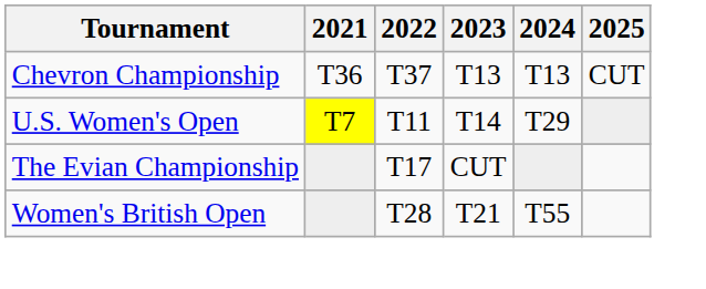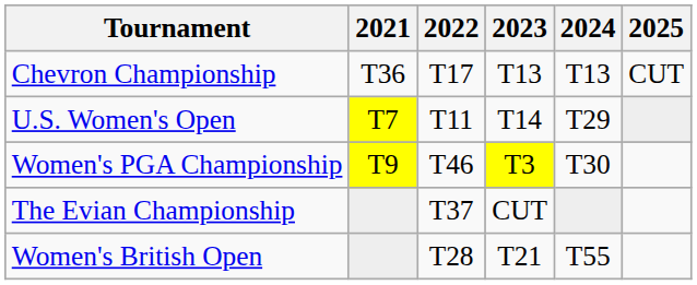 <table class="wikitable" style="font-size:95%;text-align:center;">
 <tr>
 <th>Tournament</th>
 <th>2021</th>
 <th>2022</th>
 <th>2023</th>
 <th>2024</th>
 <th>2025</th>
 </tr>
 <tr>
 <td align=left><a href='#'>Chevron Championship</a></td>
 <td>T36</td>
-<td>T37</td>
+<td>T17</td>
 <td>T13</td>
 <td>T13</td>
 <td>CUT</td>
 </tr>
 <tr>
 <td align=left><a href='#'>U.S. Women's Open</a></td>
 <td style="background:yellow;">T7</td>
 <td>T11</td>
 <td>T14</td>
 <td>T29</td>
 <td style="background:#eeeeee;"></td>
 </tr>
 <tr>
+<td align=left><a href='#'>Women's PGA Championship</a></td>
+<td style="background:yellow;">T9</td>
+<td>T46</td>
+<td style="background:yellow;">T3</td>
+<td>T30</td>
+<td></td>
+</tr>
+<tr>
 <td align=left><a href='#'>The Evian Championship</a></td>
 <td style="background:#eeeeee;"></td>
-<td>T17</td>
+<td>T37</td>
 <td>CUT</td>
 <td style="background:#eeeeee;"></td>
 <td></td>
 </tr>
 <tr>
 <td align=left><a href='#'>Women's British Open</a></td>
 <td style="background:#eeeeee;"></td>
 <td>T28</td>
 <td>T21</td>
 <td>T55</td>
 <td></td>
 </tr>
 </table>
